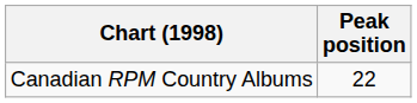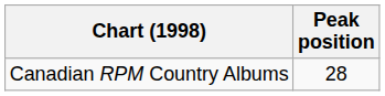 <table class="wikitable">
 <tr>
 <th>Chart (1998)</th>
 <th>Peak<br>position</th>
 </tr>
 <tr>
 <td>Canadian <em>RPM</em> Country Albums</td>
-<td align="center">22</td>
+<td align="center">28</td>
 </tr>
 </table>
